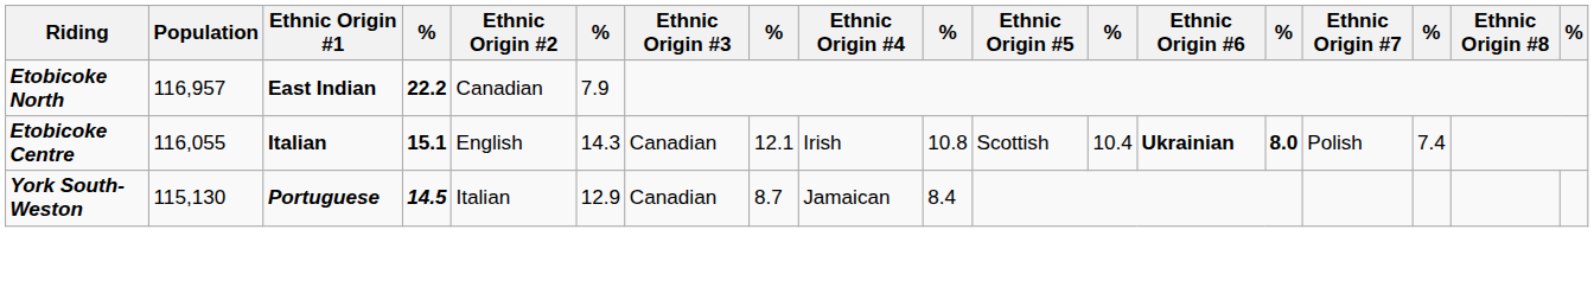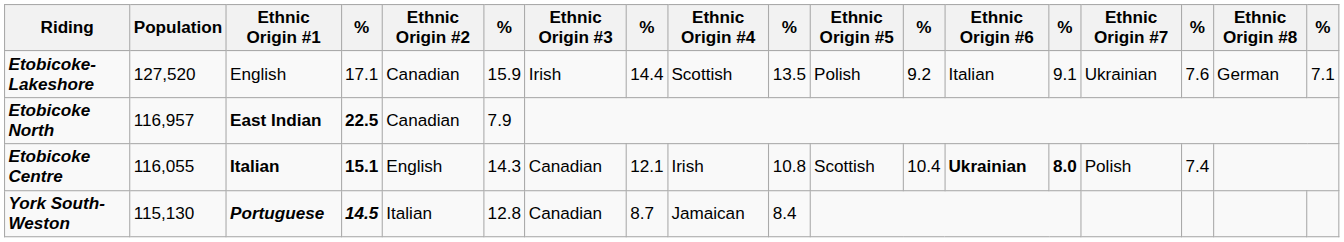 <table class="wikitable sortable">
 <tr>
 <th>Riding</th>
 <th>Population</th>
 <th>Ethnic Origin #1</th>
 <th>%</th>
 <th>Ethnic Origin #2</th>
 <th>%</th>
 <th>Ethnic Origin #3</th>
 <th>%</th>
 <th>Ethnic Origin #4</th>
 <th>%</th>
 <th>Ethnic Origin #5</th>
 <th>%</th>
 <th>Ethnic Origin #6</th>
 <th>%</th>
 <th>Ethnic Origin #7</th>
 <th>%</th>
 <th>Ethnic Origin #8</th>
 <th>%</th>
 </tr>
 <tr>
+<td><strong><em>Etobicoke-Lakeshore</em></strong></td>
+<td>127,520</td>
+<td>English</td>
+<td>17.1</td>
+<td>Canadian</td>
+<td>15.9</td>
+<td>Irish</td>
+<td>14.4</td>
+<td>Scottish</td>
+<td>13.5</td>
+<td>Polish</td>
+<td>9.2</td>
+<td>Italian</td>
+<td>9.1</td>
+<td>Ukrainian</td>
+<td>7.6</td>
+<td>German</td>
+<td>7.1</td>
+</tr>
+<tr>
 <td><strong><em>Etobicoke North</em></strong></td>
 <td>116,957</td>
 <td><strong>East Indian</strong></td>
-<td><strong>22.2</strong></td>
+<td><strong>22.5</strong></td>
 <td>Canadian</td>
 <td>7.9</td>
 <td colspan="12"></td>
 </tr>
 <tr>
 <td><strong><em>Etobicoke Centre</em></strong></td>
 <td>116,055</td>
 <td><strong>Italian</strong></td>
 <td><strong>15.1</strong></td>
 <td>English</td>
 <td>14.3</td>
 <td>Canadian</td>
 <td>12.1</td>
 <td>Irish</td>
 <td>10.8</td>
 <td>Scottish</td>
 <td>10.4</td>
 <td><strong>Ukrainian</strong></td>
 <td><strong>8.0</strong></td>
 <td>Polish</td>
 <td>7.4</td>
 <td colspan="2"></td>
 </tr>
 <tr>
 <td><strong><em>York South-Weston</em></strong></td>
 <td>115,130</td>
 <td><strong><em>Portuguese</em></strong></td>
 <td><strong><em>14.5</em></strong></td>
 <td>Italian</td>
-<td>12.9</td>
+<td>12.8</td>
 <td>Canadian</td>
 <td>8.7</td>
 <td>Jamaican</td>
 <td>8.4</td>
 <td colspan="4"></td>
 <td></td>
 <td></td>
 <td></td>
 <td></td>
 </tr>
 </table>
